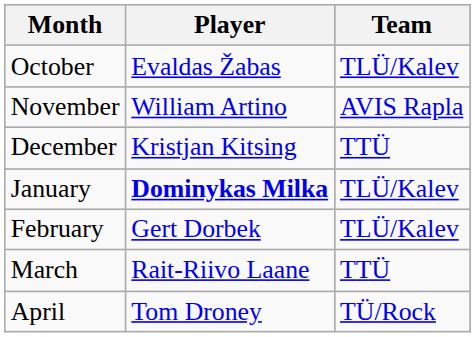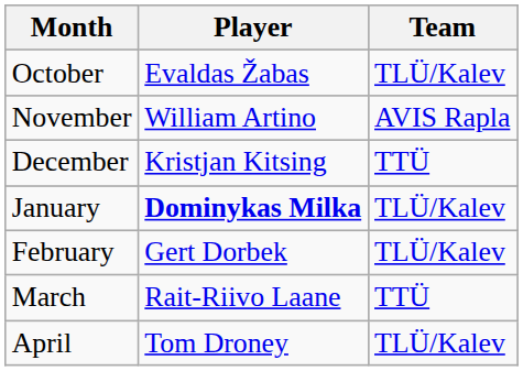 <table class="wikitable">
 <tr>
 <th>Month</th>
 <th>Player</th>
 <th>Team</th>
 </tr>
 <tr>
 <td>October</td>
 <td> <a href='#'>Evaldas Žabas</a></td>
 <td><a href='#'>TLÜ/Kalev</a></td>
 </tr>
 <tr>
 <td>November</td>
 <td> <a href='#'>William Artino</a></td>
 <td><a href='#'>AVIS Rapla</a></td>
 </tr>
 <tr>
 <td>December</td>
 <td> <a href='#'>Kristjan Kitsing</a></td>
 <td><a href='#'>TTÜ</a></td>
 </tr>
 <tr>
 <td>January</td>
 <td><strong> <a href='#'>Dominykas Milka</a></strong></td>
 <td><a href='#'>TLÜ/Kalev</a></td>
 </tr>
 <tr>
 <td>February</td>
 <td> <a href='#'>Gert Dorbek</a></td>
 <td><a href='#'>TLÜ/Kalev</a></td>
 </tr>
 <tr>
 <td>March</td>
 <td> <a href='#'>Rait-Riivo Laane</a></td>
 <td><a href='#'>TTÜ</a></td>
 </tr>
 <tr>
 <td>April</td>
 <td> <a href='#'>Tom Droney</a></td>
-<td><a href='#'>TÜ/Rock</a></td>
+<td><a href='#'>TLÜ/Kalev</a></td>
 </tr>
 </table>
